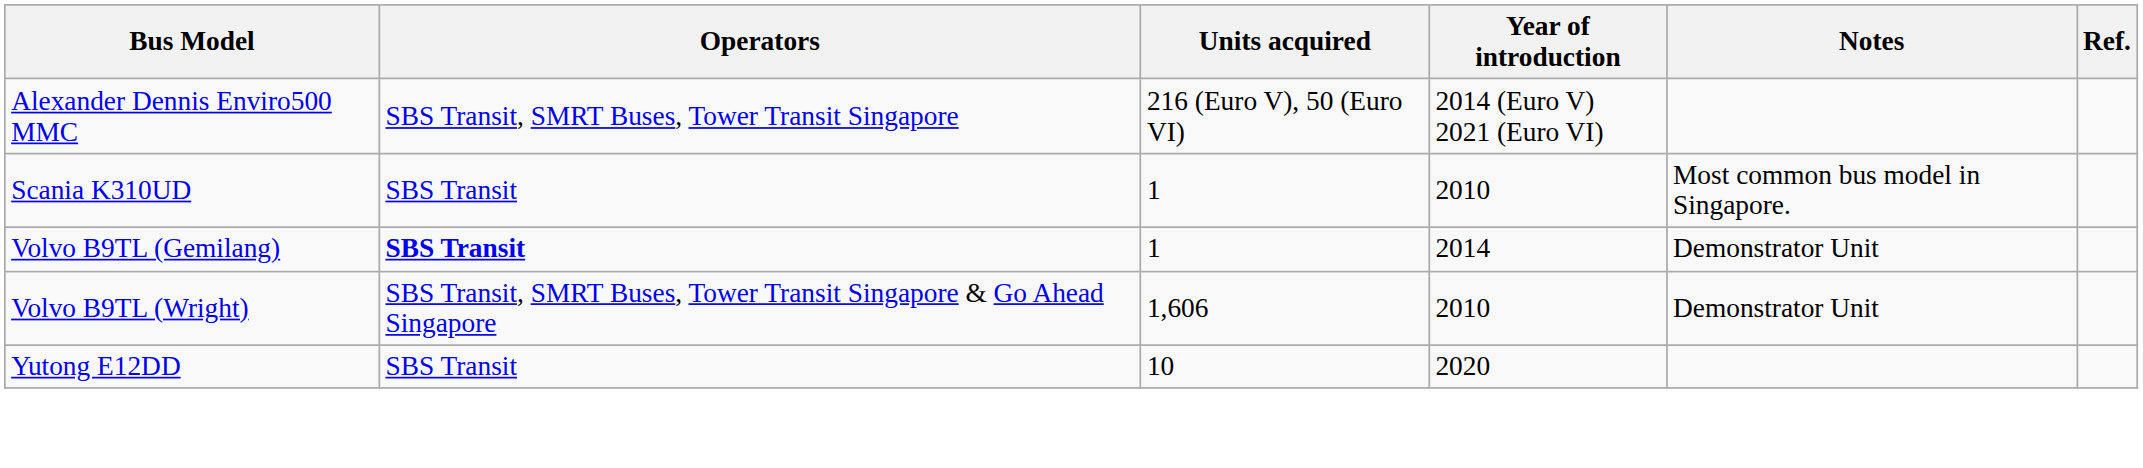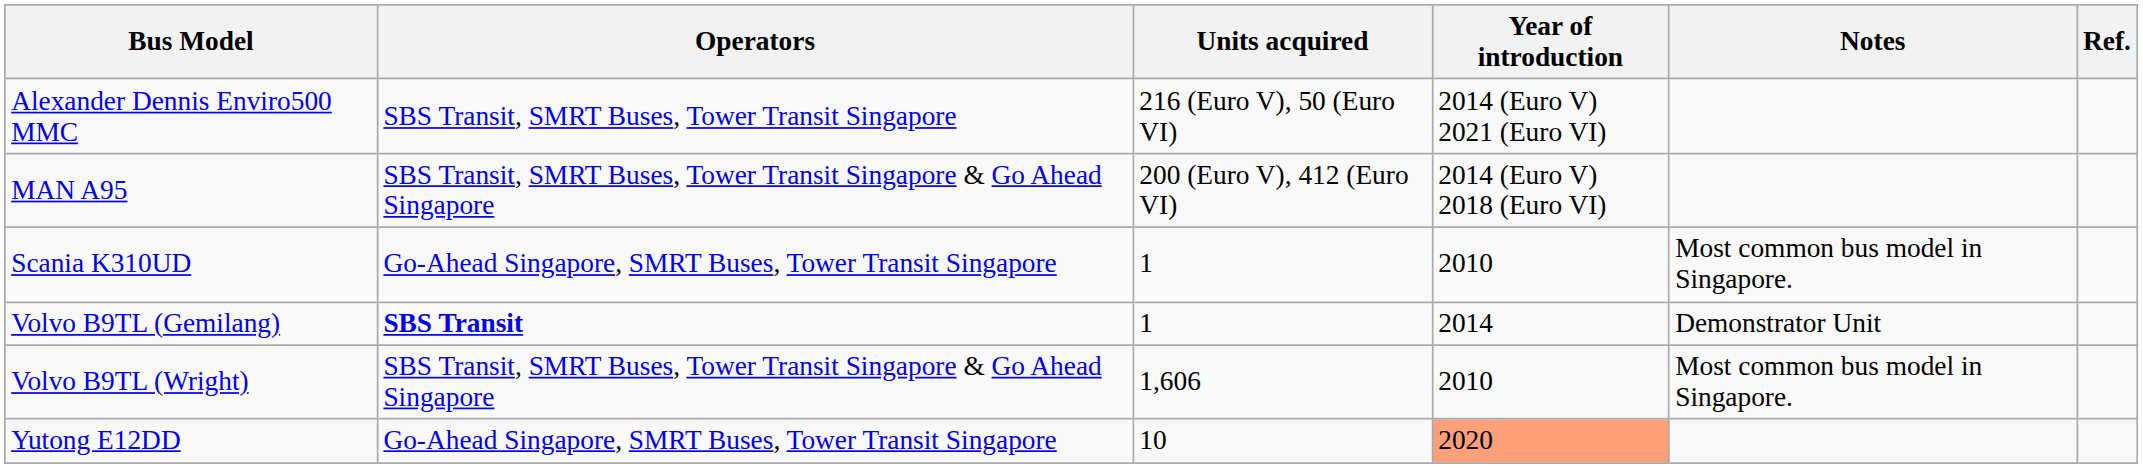 <table class="wikitable">
 <tr>
 <th>Bus Model</th>
 <th>Operators</th>
 <th>Units acquired</th>
 <th>Year of introduction</th>
 <th>Notes</th>
 <th><abbr>Ref.</abbr></th>
 </tr>
 <tr>
 <td><a href='#'>Alexander Dennis Enviro500 MMC</a></td>
 <td><a href='#'>SBS Transit</a>, <a href='#'>SMRT Buses</a>, <a href='#'>Tower Transit Singapore</a></td>
 <td>216 (Euro V), 50 (Euro VI)</td>
 <td>2014 (Euro V)<br>2021 (Euro VI)</td>
 <td></td>
 <td></td>
 </tr>
 <tr>
+<td><a href='#'>MAN A95</a></td>
+<td><a href='#'>SBS Transit</a>, <a href='#'>SMRT Buses</a>, <a href='#'>Tower Transit Singapore</a> & <a href='#'>Go Ahead Singapore</a></td>
+<td>200 (Euro V), 412 (Euro VI)</td>
+<td>2014 (Euro V)<br>2018 (Euro VI)</td>
+<td></td>
+<td></td>
+</tr>
+<tr>
 <td><a href='#'>Scania K310UD</a></td>
-<td><a href='#'>SBS Transit</a></td>
+<td><a href='#'>Go-Ahead Singapore</a>, <a href='#'>SMRT Buses</a>, <a href='#'>Tower Transit Singapore</a></td>
 <td>1</td>
 <td>2010</td>
 <td>Most common bus model in Singapore.</td>
 <td></td>
 </tr>
 <tr>
 <td><a href='#'>Volvo B9TL (Gemilang)</a></td>
 <td><strong><a href='#'>SBS Transit</a></strong></td>
 <td>1</td>
 <td>2014</td>
 <td>Demonstrator Unit</td>
 <td></td>
 </tr>
 <tr>
 <td><a href='#'>Volvo B9TL (Wright)</a></td>
 <td><a href='#'>SBS Transit</a>, <a href='#'>SMRT Buses</a>, <a href='#'>Tower Transit Singapore</a> & <a href='#'>Go Ahead Singapore</a></td>
 <td>1,606</td>
 <td>2010</td>
-<td>Demonstrator Unit</td>
+<td>Most common bus model in Singapore.</td>
 <td></td>
 </tr>
 <tr>
 <td><a href='#'>Yutong E12DD</a></td>
-<td><a href='#'>SBS Transit</a></td>
+<td><a href='#'>Go-Ahead Singapore</a>, <a href='#'>SMRT Buses</a>, <a href='#'>Tower Transit Singapore</a></td>
 <td>10</td>
-<td>2020</td>
+<td style="background: lightsalmon;">2020</td>
 <td></td>
 <td></td>
 </tr>
 </table>
